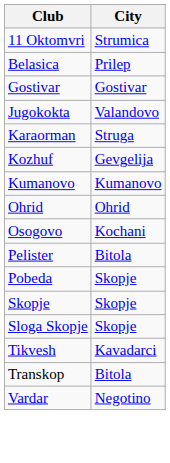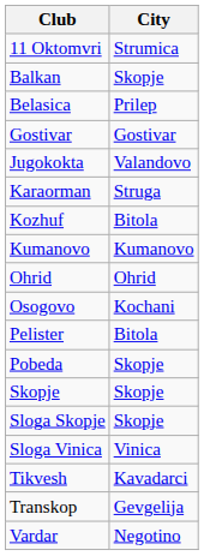 <table class="wikitable">
 <tr>
 <th>Club</th>
 <th>City</th>
 </tr>
 <tr>
 <td><a href='#'>11 Oktomvri</a></td>
 <td><a href='#'>Strumica</a></td>
+</tr>
+<tr>
+<td><a href='#'>Balkan</a></td>
+<td><a href='#'>Skopje</a></td>
 </tr>
 <tr>
 <td><a href='#'>Belasica</a></td>
 <td><a href='#'>Prilep</a></td>
 </tr>
 <tr>
 <td><a href='#'>Gostivar</a></td>
 <td><a href='#'>Gostivar</a></td>
 </tr>
 <tr>
 <td><a href='#'>Jugokokta</a></td>
 <td><a href='#'>Valandovo</a></td>
 </tr>
 <tr>
 <td><a href='#'>Karaorman</a></td>
 <td><a href='#'>Struga</a></td>
 </tr>
 <tr>
 <td><a href='#'>Kozhuf</a></td>
-<td><a href='#'>Gevgelija</a></td>
+<td><a href='#'>Bitola</a></td>
 </tr>
 <tr>
 <td><a href='#'>Kumanovo</a></td>
 <td><a href='#'>Kumanovo</a></td>
 </tr>
 <tr>
 <td><a href='#'>Ohrid</a></td>
 <td><a href='#'>Ohrid</a></td>
 </tr>
 <tr>
 <td><a href='#'>Osogovo</a></td>
 <td><a href='#'>Kochani</a></td>
 </tr>
 <tr>
 <td><a href='#'>Pelister</a></td>
 <td><a href='#'>Bitola</a></td>
 </tr>
 <tr>
 <td><a href='#'>Pobeda</a></td>
 <td><a href='#'>Skopje</a></td>
 </tr>
 <tr>
 <td><a href='#'>Skopje</a></td>
 <td><a href='#'>Skopje</a></td>
 </tr>
 <tr>
 <td><a href='#'>Sloga Skopje</a></td>
 <td><a href='#'>Skopje</a></td>
 </tr>
 <tr>
+<td><a href='#'>Sloga Vinica</a></td>
+<td><a href='#'>Vinica</a></td>
+</tr>
+<tr>
 <td><a href='#'>Tikvesh</a></td>
 <td><a href='#'>Kavadarci</a></td>
 </tr>
 <tr>
 <td>Transkop</td>
-<td><a href='#'>Bitola</a></td>
+<td><a href='#'>Gevgelija</a></td>
 </tr>
 <tr>
 <td><a href='#'>Vardar</a></td>
 <td><a href='#'>Negotino</a></td>
 </tr>
 </table>
